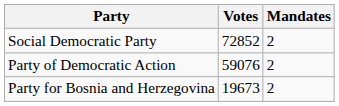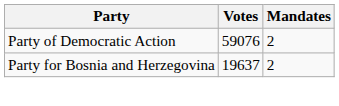 <table class="wikitable" style ="text-align: left">
 <tr>
 <th>Party</th>
 <th>Votes</th>
 <th>Mandates</th>
-</tr>
-<tr>
-<td>Social Democratic Party</td>
-<td>72852</td>
-<td>2</td>
 </tr>
 <tr>
 <td>Party of Democratic Action</td>
 <td>59076</td>
 <td>2</td>
 </tr>
 <tr>
 <td>Party for Bosnia and Herzegovina</td>
-<td>19673</td>
+<td>19637</td>
 <td>2</td>
 </tr>
 </table>
